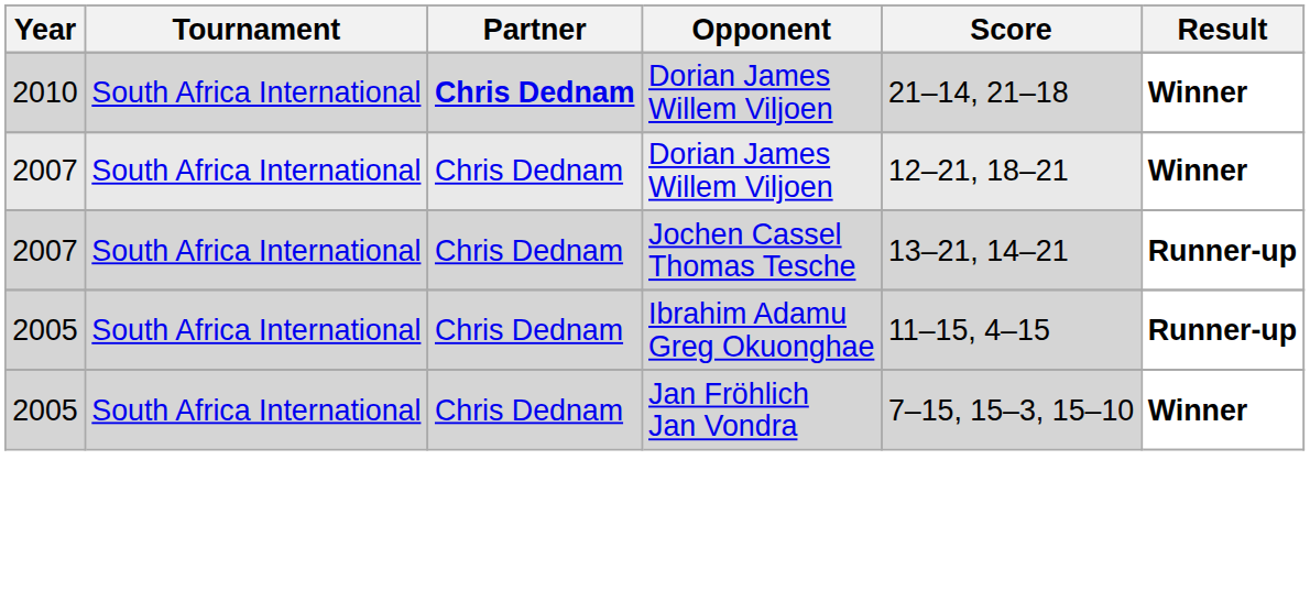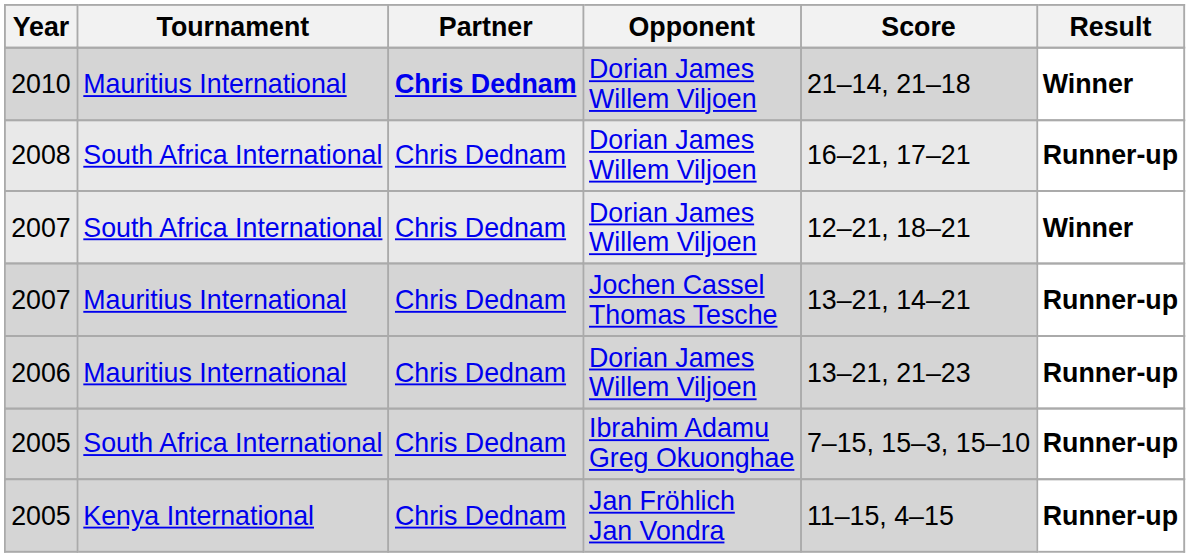 <table class="sortable wikitable" style="font-size: 90%;">
 <tr>
 <th>Year</th>
 <th>Tournament</th>
 <th>Partner</th>
 <th>Opponent</th>
 <th>Score</th>
 <th>Result</th>
 </tr>
 <tr>
 </tr>
 <tr style="background:#D5D5D5">
 <td align="center">2010</td>
-<td align="left"><a href='#'>South Africa International</a></td>
+<td align="left"><a href='#'>Mauritius International</a></td>
 <td align="left"><strong> <a href='#'>Chris Dednam</a></strong></td>
 <td align="left"> <a href='#'>Dorian James</a><br> <a href='#'>Willem Viljoen</a></td>
 <td align="left">21–14, 21–18</td>
 <td style="text-align:left; background:white"> <strong>Winner</strong></td>
 </tr>
 <tr>
+</tr>
+<tr style="background:#E9E9E9">
+<td align="center">2008</td>
+<td align="left"><a href='#'>South Africa International</a></td>
+<td align="left"> <a href='#'>Chris Dednam</a></td>
+<td align="left"> <a href='#'>Dorian James</a><br> <a href='#'>Willem Viljoen</a></td>
+<td align="left">16–21, 17–21</td>
+<td style="text-align:left; background:white"> <strong>Runner-up</strong></td>
 </tr>
 <tr>
 </tr>
 <tr style="background:#E9E9E9">
 <td align="center">2007</td>
 <td align="left"><a href='#'>South Africa International</a></td>
 <td align="left"> <a href='#'>Chris Dednam</a></td>
 <td align="left"> <a href='#'>Dorian James</a><br> <a href='#'>Willem Viljoen</a></td>
 <td align="left">12–21, 18–21</td>
 <td style="text-align:left; background:white"> <strong>Winner</strong></td>
 </tr>
 <tr>
 </tr>
 <tr style="background:#D5D5D5">
 <td align="center">2007</td>
-<td align="left"><a href='#'>South Africa International</a></td>
+<td align="left"><a href='#'>Mauritius International</a></td>
 <td align="left"> <a href='#'>Chris Dednam</a></td>
 <td align="left"> <a href='#'>Jochen Cassel</a><br> <a href='#'>Thomas Tesche</a></td>
 <td align="left">13–21, 14–21</td>
 <td style="text-align:left; background:white"> <strong>Runner-up</strong></td>
 </tr>
 <tr>
+</tr>
+<tr style="background:#D5D5D5">
+<td align="center">2006</td>
+<td align="left"><a href='#'>Mauritius International</a></td>
+<td align="left"> <a href='#'>Chris Dednam</a></td>
+<td align="left"> <a href='#'>Dorian James</a><br> <a href='#'>Willem Viljoen</a></td>
+<td align="left">13–21, 21–23</td>
+<td style="text-align:left; background:white"> <strong>Runner-up</strong></td>
 </tr>
 <tr>
 </tr>
 <tr style="background:#D5D5D5">
 <td align="center">2005</td>
 <td align="left"><a href='#'>South Africa International</a></td>
 <td align="left"> <a href='#'>Chris Dednam</a></td>
 <td align="left"> <a href='#'>Ibrahim Adamu</a><br> <a href='#'>Greg Okuonghae</a></td>
-<td align="left">11–15, 4–15</td>
+<td align="left">7–15, 15–3, 15–10</td>
 <td style="text-align:left; background:white"> <strong>Runner-up</strong></td>
 </tr>
 <tr>
 </tr>
 <tr style="background:#D5D5D5">
 <td align="center">2005</td>
-<td align="left"><a href='#'>South Africa International</a></td>
+<td align="left"><a href='#'>Kenya International</a></td>
 <td align="left"> <a href='#'>Chris Dednam</a></td>
 <td align="left"> <a href='#'>Jan Fröhlich</a><br> <a href='#'>Jan Vondra</a></td>
-<td align="left">7–15, 15–3, 15–10</td>
-<td style="text-align:left; background:white"> <strong>Winner</strong></td>
+<td align="left">11–15, 4–15</td>
+<td style="text-align:left; background:white"> <strong>Runner-up</strong></td>
 </tr>
 </table>
